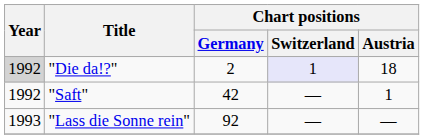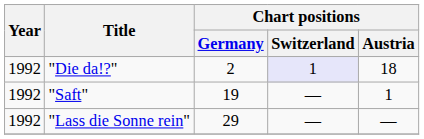 <table class="wikitable">
 <tr>
 <th rowspan="2">Year</th>
 <th rowspan="2">Title</th>
 <th colspan="4">Chart positions</th>
 </tr>
 <tr>
 <th><a href='#'>Germany</a></th>
 <th>Switzerland</th>
 <th>Austria</th>
 </tr>
 <tr>
-<td style="background: lightgrey;">1992</td>
+<td>1992</td>
 <td>"<a href='#'>Die da!?</a>"</td>
 <td align="center">2</td>
 <td align="center" style="background: lavender;">1</td>
 <td align="center">18</td>
 </tr>
 <tr>
 <td>1992</td>
 <td>"<a href='#'>Saft</a>"</td>
-<td align="center">42</td>
+<td align="center">19</td>
 <td align="center">—</td>
 <td align="center">1</td>
 </tr>
 <tr>
-<td>1993</td>
+<td>1992</td>
 <td>"<a href='#'>Lass die Sonne rein</a>"</td>
-<td align="center">92</td>
+<td align="center">29</td>
 <td align="center">—</td>
 <td align="center">—</td>
 </tr>
 <tr>
 </tr>
 </table>
